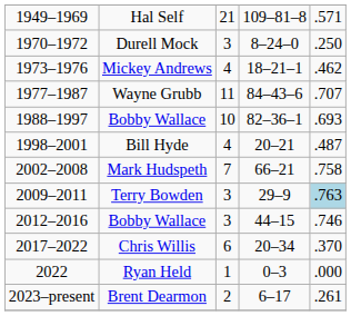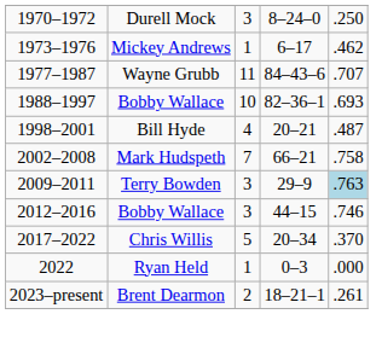 <table class="wikitable" style="text-align:center;">
 <tr>
-</tr>
-<tr style="text-align:center;">
-<td>1949–1969</td>
-<td>Hal Self</td>
-<td>21</td>
-<td>109–81–8</td>
-<td>.571</td>
 </tr>
 <tr style="text-align:center;">
 <td>1970–1972</td>
 <td>Durell Mock</td>
 <td>3</td>
 <td>8–24–0</td>
 <td>.250</td>
 </tr>
 <tr style="text-align:center;">
 <td>1973–1976</td>
 <td><a href='#'>Mickey Andrews</a></td>
-<td>4</td>
-<td>18–21–1</td>
+<td>1</td>
+<td>6–17</td>
 <td>.462</td>
 </tr>
 <tr style="text-align:center;">
 <td>1977–1987</td>
 <td>Wayne Grubb</td>
 <td>11</td>
 <td>84–43–6</td>
 <td>.707</td>
 </tr>
 <tr style="text-align:center;">
 <td>1988–1997</td>
 <td><a href='#'>Bobby Wallace</a></td>
 <td>10</td>
 <td>82–36–1</td>
 <td>.693</td>
 </tr>
 <tr style="text-align:center;">
 <td>1998–2001</td>
 <td>Bill Hyde</td>
 <td>4</td>
 <td>20–21</td>
 <td>.487</td>
 </tr>
 <tr style="text-align:center;">
 <td>2002–2008</td>
 <td><a href='#'>Mark Hudspeth</a></td>
 <td>7</td>
 <td>66–21</td>
 <td>.758</td>
 </tr>
 <tr style="text-align:center;">
 <td>2009–2011</td>
 <td><a href='#'>Terry Bowden</a></td>
 <td>3</td>
 <td>29–9</td>
 <td style="background: lightblue;">.763</td>
 </tr>
 <tr style="text-align:center;">
 <td>2012–2016</td>
 <td><a href='#'>Bobby Wallace</a></td>
 <td>3</td>
 <td>44–15</td>
 <td>.746</td>
 </tr>
 <tr style="text-align:center;">
 <td>2017–2022</td>
 <td><a href='#'>Chris Willis</a></td>
-<td>6</td>
+<td>5</td>
 <td>20–34</td>
 <td>.370</td>
 </tr>
 <tr style="text-align:center;">
 <td>2022</td>
 <td><a href='#'>Ryan Held</a></td>
 <td>1</td>
 <td>0–3</td>
 <td>.000</td>
 </tr>
 <tr>
 <td>2023–present</td>
 <td><a href='#'>Brent Dearmon</a></td>
 <td>2</td>
-<td>6–17</td>
+<td>18–21–1</td>
 <td>.261</td>
 </tr>
 <tr>
 </tr>
 </table>
